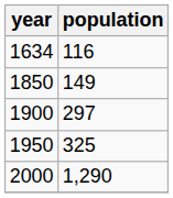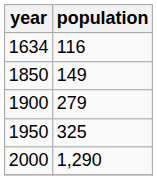 <table class="wikitable">
 <tr>
 <th>year</th>
 <th>population</th>
 </tr>
 <tr>
 <td>1634</td>
 <td>116</td>
 </tr>
 <tr>
 <td>1850</td>
 <td>149</td>
 </tr>
 <tr>
 <td>1900</td>
-<td>297</td>
+<td>279</td>
 </tr>
 <tr>
 <td>1950</td>
 <td>325</td>
 </tr>
 <tr>
 <td>2000</td>
 <td>1,290</td>
 </tr>
 <tr>
 </tr>
 </table>
